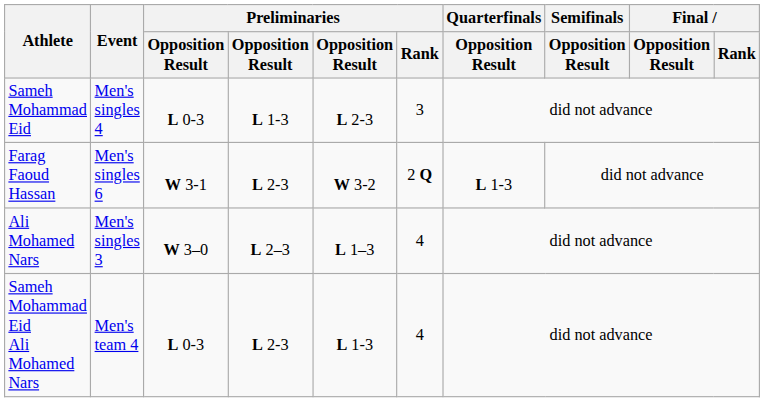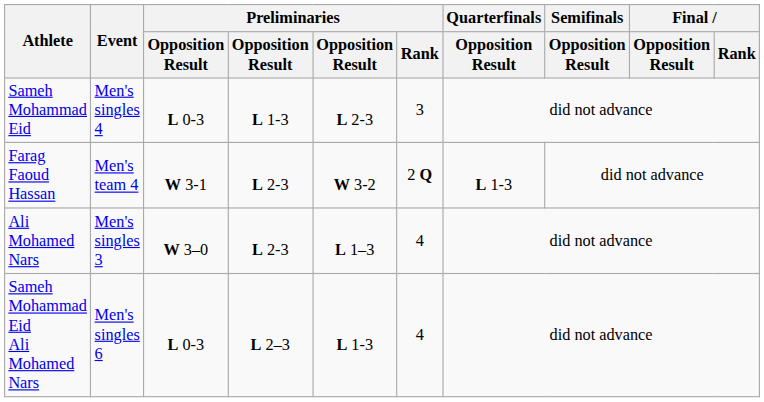 <table class=wikitable style="font-size:90%">
 <tr>
 <th rowspan="2">Athlete</th>
 <th rowspan="2">Event</th>
 <th colspan="4">Preliminaries</th>
 <th>Quarterfinals</th>
 <th>Semifinals</th>
 <th colspan="2">Final / </th>
 </tr>
 <tr>
 <th>Opposition<br>Result</th>
 <th>Opposition<br>Result</th>
 <th>Opposition<br>Result</th>
 <th>Rank</th>
 <th>Opposition<br>Result</th>
 <th>Opposition<br>Result</th>
 <th>Opposition<br>Result</th>
 <th>Rank</th>
 </tr>
 <tr>
 <td><a href='#'>Sameh Mohammad Eid</a></td>
 <td><a href='#'>Men's singles 4</a></td>
 <td align="center"><br><strong>L</strong> 0-3</td>
 <td align="center"><br><strong>L</strong> 1-3</td>
 <td align="center"><br><strong>L</strong> 2-3</td>
 <td align="center">3</td>
 <td align="center" colspan="4">did not advance</td>
 </tr>
 <tr>
 <td><a href='#'>Farag Faoud Hassan</a></td>
-<td><a href='#'>Men's singles 6</a></td>
+<td><a href='#'>Men's team 4</a></td>
 <td align="center"><br><strong>W</strong> 3-1</td>
 <td align="center"><br><strong>L</strong> 2-3</td>
 <td align="center"><br><strong>W</strong> 3-2</td>
 <td align="center">2 <strong>Q</strong></td>
 <td align="center"><br><strong>L</strong> 1-3</td>
 <td align="center" colspan="3">did not advance</td>
 </tr>
 <tr>
 <td><a href='#'>Ali Mohamed Nars</a></td>
 <td><a href='#'>Men's singles 3</a></td>
 <td align="center"><br><strong>W</strong> 3–0</td>
-<td align="center"><br><strong>L</strong> 2–3</td>
+<td align="center"><br><strong>L</strong> 2-3</td>
 <td align="center"><br><strong>L</strong> 1–3</td>
 <td align="center">4</td>
 <td align="center" colspan="4">did not advance</td>
 </tr>
 <tr>
 <td><a href='#'>Sameh Mohammad Eid</a><br> <a href='#'>Ali Mohamed Nars</a></td>
-<td><a href='#'>Men's team 4</a></td>
+<td><a href='#'>Men's singles 6</a></td>
 <td align="center"><br><strong>L</strong> 0-3</td>
-<td align="center"><br><strong>L</strong> 2-3</td>
+<td align="center"><br><strong>L</strong> 2–3</td>
 <td align="center"><br><strong>L</strong> 1-3</td>
 <td align="center">4</td>
 <td align="center" colspan="4">did not advance</td>
 </tr>
 </table>
